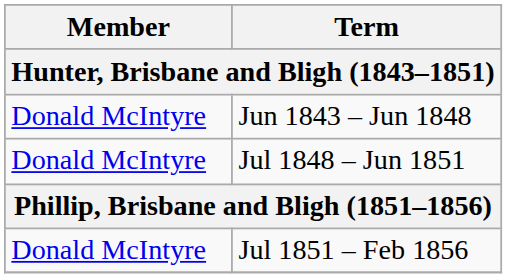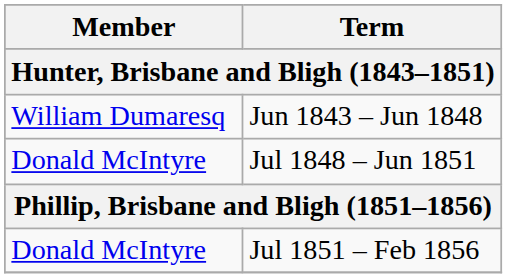 <table class="wikitable">
 <tr>
 <th>Member</th>
 <th>Term</th>
 </tr>
 <tr>
 <th colspan="2">Hunter, Brisbane and Bligh (1843–1851)</th>
 </tr>
 <tr>
-<td><a href='#'>Donald McIntyre</a></td>
+<td><a href='#'>William Dumaresq</a></td>
 <td>Jun 1843 – Jun 1848</td>
 </tr>
 <tr>
 <td><a href='#'>Donald McIntyre</a></td>
 <td>Jul 1848 – Jun 1851</td>
 </tr>
 <tr>
 <th colspan="2">Phillip, Brisbane and Bligh (1851–1856)</th>
 </tr>
 <tr>
 <td><a href='#'>Donald McIntyre</a></td>
 <td>Jul 1851 – Feb 1856</td>
 </tr>
 <tr>
 </tr>
 </table>
